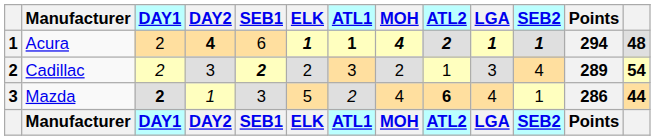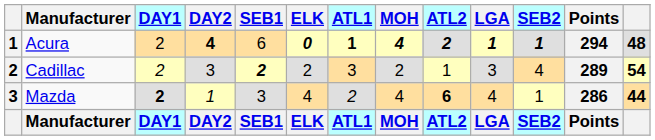 <table class="wikitable" style="font-size:85%; text-align:center">
 <tr style="background:#f9f9f9; vertical-align:top;">
 <th valign=middle></th>
 <th valign=middle>Manufacturer</th>
 <th style="background:#bbffff;"><a href='#'>DAY1</a></th>
 <th><a href='#'>DAY2</a></th>
 <th><a href='#'>SEB1</a></th>
 <th><a href='#'>ELK</a></th>
 <th style="background:#bbffff;"><a href='#'>ATL1</a></th>
 <th><a href='#'>MOH</a></th>
 <th style="background:#bbffff;"><a href='#'>ATL2</a></th>
 <th><a href='#'>LGA</a></th>
 <th style="background:#bbffff;"><a href='#'>SEB2</a></th>
 <th valign=middle>Points</th>
 <th valign=middle></th>
 </tr>
 <tr>
 <th>1</th>
 <td align=left> <a href='#'>Acura</a></td>
 <td style="background:#ffdf9f;">2</td>
 <td style="background:#ffdf9f;"><strong>4</strong></td>
 <td style="background:#ffdf9f;">6</td>
-<td style="background:#ffffbf;"><strong><em>1</em></strong></td>
+<td style="background:#ffffbf;"><strong><em>0</em></strong></td>
 <td style="background:#ffffbf;"><strong>1</strong></td>
 <td style="background:#ffffbf;"><strong><em>4</em></strong></td>
 <td style="background:#dfdfdf;"><strong><em>2</em></strong></td>
 <td style="background:#ffffbf;"><strong><em>1</em></strong></td>
 <td style="background:#dfdfdf;"><strong><em>1</em></strong></td>
 <th>294</th>
 <th style="background:#dfdfdf;">48</th>
 </tr>
 <tr>
 <th>2</th>
 <td align=left> <a href='#'>Cadillac</a></td>
 <td style="background:#ffffbf;"><em>2</em></td>
 <td style="background:#dfdfdf;">3</td>
 <td style="background:#ffffbf;"><strong><em>2</em></strong></td>
 <td style="background:#dfdfdf;">2</td>
 <td style="background:#ffdf9f;">3</td>
 <td style="background:#dfdfdf;">2</td>
 <td style="background:#ffffbf;">1</td>
 <td style="background:#dfdfdf;">3</td>
 <td style="background:#ffdf9f;">4</td>
 <th>289</th>
 <th style="background:#ffffbf;">54</th>
 </tr>
 <tr>
 <th>3</th>
 <td align=left> <a href='#'>Mazda</a></td>
 <td style="background:#dfdfdf;"><strong>2</strong></td>
 <td style="background:#ffffbf;"><em>1</em></td>
 <td style="background:#dfdfdf;">3</td>
-<td style="background:#ffdf9f;">5</td>
+<td style="background:#ffdf9f;">4</td>
 <td style="background:#dfdfdf;"><em>2</em></td>
 <td style="background:#ffdf9f;">4</td>
 <td style="background:#ffdf9f;"><strong>6</strong></td>
 <td style="background:#ffdf9f;">4</td>
 <td style="background:#ffffbf;">1</td>
 <th>286</th>
 <th style="background:#ffdf9f;">44</th>
 </tr>
 <tr valign="top">
 <th valign=middle></th>
 <th valign=middle>Manufacturer</th>
 <th style="background:#bbffff;"><a href='#'>DAY1</a></th>
 <th><a href='#'>DAY2</a></th>
 <th><a href='#'>SEB1</a></th>
 <th><a href='#'>ELK</a></th>
 <th style="background:#bbffff;"><a href='#'>ATL1</a></th>
 <th><a href='#'>MOH</a></th>
 <th style="background:#bbffff;"><a href='#'>ATL2</a></th>
 <th><a href='#'>LGA</a></th>
 <th style="background:#bbffff;"><a href='#'>SEB2</a></th>
 <th valign=middle>Points</th>
 <th valign=middle></th>
 </tr>
 </table>
